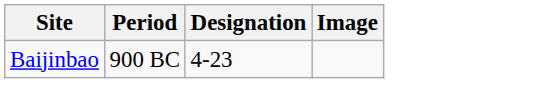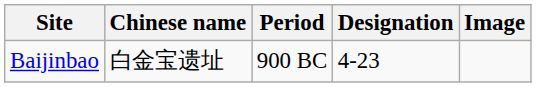 <table class="wikitable">
 <tr>
 <th>Site</th>
+<th>Chinese name</th>
 <th>Period</th>
 <th>Designation</th>
 <th>Image</th>
 </tr>
 <tr>
 <td><a href='#'>Baijinbao</a></td>
+<td>白金宝遗址</td>
 <td>900 BC</td>
 <td>4-23</td>
 <td></td>
 </tr>
 </table>
